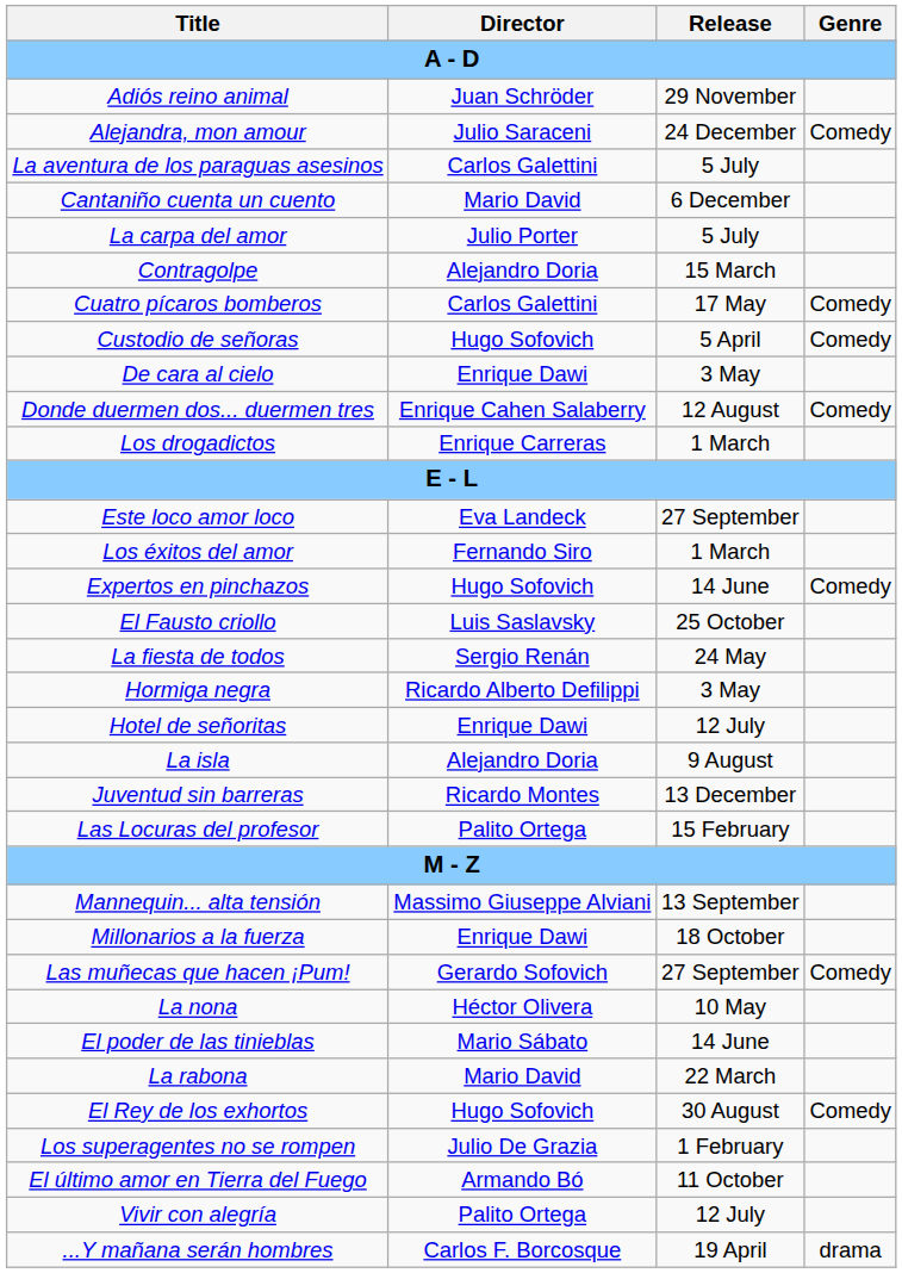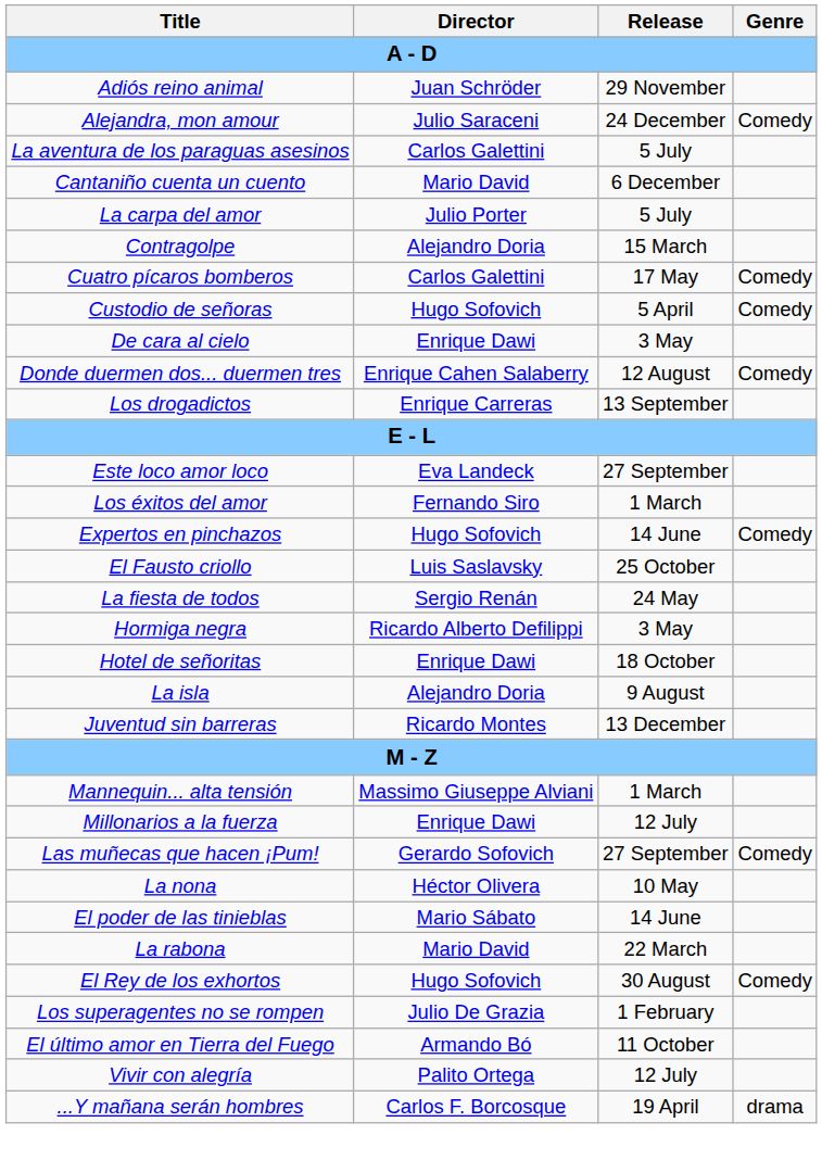 <table class="wikitable" style="margin:1em 0 1em 1em; text-align: center; font-size: 90%;">
 <tr>
 <th scope="col">Title</th>
 <th scope="col">Director</th>
 <th scope="col">Release</th>
 <th scope="col">Genre</th>
 </tr>
 <tr>
 <th colspan="4" style="background:#88ccff; font-size:110%;"><strong>A  -  D</strong></th>
 </tr>
 <tr>
 <td><em><a href='#'>Adiós reino animal</a></em></td>
 <td><a href='#'>Juan Schröder</a></td>
 <td>29 November</td>
 <td></td>
 </tr>
 <tr>
 <td><em> <a href='#'>Alejandra, mon amour</a></em></td>
 <td><a href='#'>Julio Saraceni</a></td>
 <td>24 December</td>
 <td>Comedy</td>
 </tr>
 <tr>
 <td><em><a href='#'>La aventura de los paraguas asesinos</a></em></td>
 <td><a href='#'>Carlos Galettini</a></td>
 <td>5 July</td>
 <td></td>
 </tr>
 <tr>
 <td><em><a href='#'>Cantaniño cuenta un cuento</a></em></td>
 <td><a href='#'>Mario David</a></td>
 <td>6 December</td>
 <td></td>
 </tr>
 <tr>
 <td><em><a href='#'>La carpa del amor</a></em></td>
 <td><a href='#'>Julio Porter</a></td>
 <td>5 July</td>
 <td></td>
 </tr>
 <tr>
 <td><em><a href='#'>Contragolpe</a></em></td>
 <td><a href='#'>Alejandro Doria</a></td>
 <td>15 March</td>
 <td></td>
 </tr>
 <tr>
 <td><em><a href='#'>Cuatro pícaros bomberos</a></em></td>
 <td><a href='#'>Carlos Galettini</a></td>
 <td>17 May</td>
 <td>Comedy</td>
 </tr>
 <tr>
 <td><em><a href='#'>Custodio de señoras</a></em></td>
 <td><a href='#'>Hugo Sofovich</a></td>
 <td>5 April</td>
 <td>Comedy</td>
 </tr>
 <tr>
 <td><em><a href='#'>De cara al cielo</a></em></td>
 <td><a href='#'>Enrique Dawi</a></td>
 <td>3 May</td>
 <td></td>
 </tr>
 <tr>
 <td><em><a href='#'>Donde duermen dos... duermen tres</a></em></td>
 <td><a href='#'>Enrique Cahen Salaberry</a></td>
 <td>12 August</td>
 <td>Comedy</td>
 </tr>
 <tr>
 <td><em><a href='#'>Los drogadictos</a></em></td>
 <td><a href='#'>Enrique Carreras</a></td>
-<td>1 March</td>
+<td>13 September</td>
 <td></td>
 </tr>
 <tr>
 <th colspan="4" style="background:#88ccff; font-size:110%;"><strong>E  -  L</strong></th>
 </tr>
 <tr>
 <td><em><a href='#'>Este loco amor loco</a></em></td>
 <td><a href='#'>Eva Landeck</a></td>
 <td>27 September</td>
 <td></td>
 </tr>
 <tr>
 <td><em><a href='#'>Los éxitos del amor</a></em></td>
 <td><a href='#'>Fernando Siro</a></td>
 <td>1 March</td>
 <td></td>
 </tr>
 <tr>
 <td><em><a href='#'>Expertos en pinchazos</a></em></td>
 <td><a href='#'>Hugo Sofovich</a></td>
 <td>14 June</td>
 <td>Comedy</td>
 </tr>
 <tr>
 <td><em><a href='#'>El Fausto criollo</a></em></td>
 <td><a href='#'>Luis Saslavsky</a></td>
 <td>25 October</td>
 <td></td>
 </tr>
 <tr>
 <td><em><a href='#'>La fiesta de todos</a></em></td>
 <td><a href='#'>Sergio Renán</a></td>
 <td>24 May</td>
 <td></td>
 </tr>
 <tr>
 <td><em><a href='#'>Hormiga negra</a></em></td>
 <td><a href='#'>Ricardo Alberto Defilippi</a></td>
 <td>3 May</td>
 <td></td>
 </tr>
 <tr>
 <td><em><a href='#'>Hotel de señoritas</a></em></td>
 <td><a href='#'>Enrique Dawi</a></td>
-<td>12 July</td>
+<td>18 October</td>
 <td></td>
 </tr>
 <tr>
 <td><em><a href='#'>La isla</a></em></td>
 <td><a href='#'>Alejandro Doria</a></td>
 <td>9 August</td>
 <td></td>
 </tr>
 <tr>
 <td><em><a href='#'>Juventud sin barreras</a></em></td>
 <td><a href='#'>Ricardo Montes</a></td>
 <td>13 December</td>
 <td></td>
 </tr>
 <tr>
-<td><em><a href='#'>Las Locuras del profesor</a></em></td>
-<td><a href='#'>Palito Ortega</a></td>
-<td>15 February</td>
-<td></td>
-</tr>
-<tr>
 <th colspan="4" style="background:#88ccff; font-size:110%;"><strong>M  -  Z</strong></th>
 </tr>
 <tr>
 <td><em><a href='#'>Mannequin... alta tensión</a></em></td>
 <td><a href='#'>Massimo Giuseppe Alviani</a></td>
-<td>13 September</td>
+<td>1 March</td>
 <td></td>
 </tr>
 <tr>
 <td><em><a href='#'>Millonarios a la fuerza</a></em></td>
 <td><a href='#'>Enrique Dawi</a></td>
-<td>18 October</td>
+<td>12 July</td>
 <td></td>
 </tr>
 <tr>
 <td><em><a href='#'>Las muñecas que hacen ¡Pum!</a></em></td>
 <td><a href='#'>Gerardo Sofovich</a></td>
 <td>27 September</td>
 <td>Comedy</td>
 </tr>
 <tr>
 <td><em><a href='#'>La nona</a></em></td>
 <td><a href='#'>Héctor Olivera</a></td>
 <td>10 May</td>
 <td></td>
 </tr>
 <tr>
 <td><em><a href='#'>El poder de las tinieblas</a></em></td>
 <td><a href='#'>Mario Sábato</a></td>
 <td>14 June</td>
 <td></td>
 </tr>
 <tr>
 <td><em><a href='#'>La rabona</a></em></td>
 <td><a href='#'>Mario David</a></td>
 <td>22 March</td>
 <td></td>
 </tr>
 <tr>
 <td><em><a href='#'>El Rey de los exhortos</a></em></td>
 <td><a href='#'>Hugo Sofovich</a></td>
 <td>30 August</td>
 <td>Comedy</td>
 </tr>
 <tr>
 <td><em><a href='#'>Los superagentes no se rompen</a></em></td>
 <td><a href='#'>Julio De Grazia</a></td>
 <td>1 February</td>
 <td></td>
 </tr>
 <tr>
 <td><em><a href='#'>El último amor en Tierra del Fuego</a></em></td>
 <td><a href='#'>Armando Bó</a></td>
 <td>11 October</td>
 <td></td>
 </tr>
 <tr>
 <td><em><a href='#'>Vivir con alegría</a></em></td>
 <td><a href='#'>Palito Ortega</a></td>
 <td>12 July</td>
 <td></td>
 </tr>
 <tr>
 <td><em><a href='#'>...Y mañana serán hombres</a></em></td>
 <td><a href='#'>Carlos F. Borcosque</a></td>
 <td>19 April</td>
 <td>drama</td>
 </tr>
 </table>
